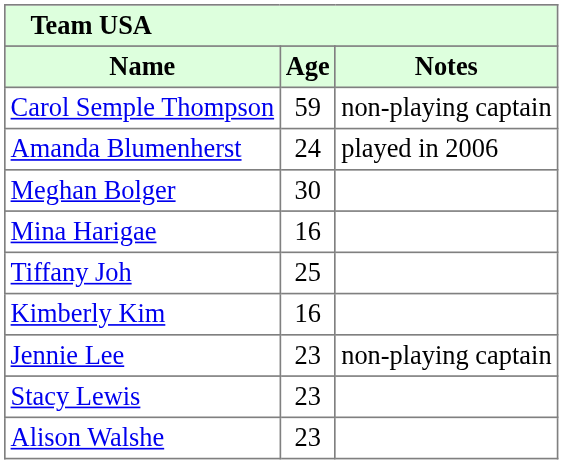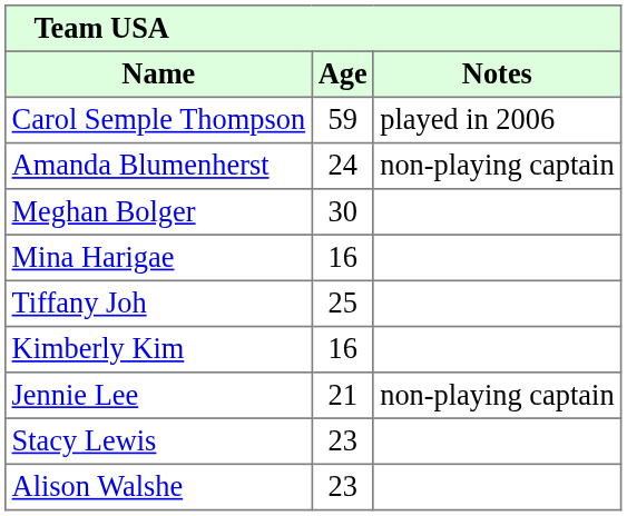 <table border="1" cellpadding="3" style="border-collapse: collapse;">
 <tr style="background:#ddffdd;">
 <td colspan="6">   <strong>Team USA</strong></td>
 </tr>
 <tr style="background:#ddffdd;">
 <th>Name</th>
 <th>Age</th>
 <th>Notes</th>
 </tr>
 <tr>
 <td><a href='#'>Carol Semple Thompson</a></td>
 <td align=center>59</td>
-<td>non-playing captain</td>
+<td>played in 2006</td>
 </tr>
 <tr>
 <td><a href='#'>Amanda Blumenherst</a></td>
 <td align=center>24</td>
-<td>played in 2006</td>
+<td>non-playing captain</td>
 </tr>
 <tr>
 <td><a href='#'>Meghan Bolger</a></td>
 <td align=center>30</td>
 <td></td>
 </tr>
 <tr>
 <td><a href='#'>Mina Harigae</a></td>
 <td align=center>16</td>
 <td></td>
 </tr>
 <tr>
 <td><a href='#'>Tiffany Joh</a></td>
 <td align=center>25</td>
 <td></td>
 </tr>
 <tr>
 <td><a href='#'>Kimberly Kim</a></td>
 <td align=center>16</td>
 <td></td>
 </tr>
 <tr>
 <td><a href='#'>Jennie Lee</a></td>
-<td align=center>23</td>
+<td align=center>21</td>
 <td>non-playing captain</td>
 </tr>
 <tr>
 <td><a href='#'>Stacy Lewis</a></td>
 <td align=center>23</td>
 <td></td>
 </tr>
 <tr>
 <td><a href='#'>Alison Walshe</a></td>
 <td align=center>23</td>
 <td></td>
 </tr>
 </table>
